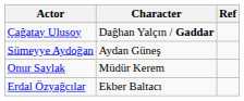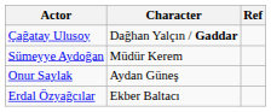 <table class="wikitable">
 <tr>
 <th>Actor</th>
 <th>Character</th>
 <th><strong>Ref</strong></th>
 </tr>
 <tr>
 <td><a href='#'>Çağatay Ulusoy</a></td>
 <td>Dağhan Yalçın / <strong>Gaddar</strong></td>
 <td></td>
 </tr>
 <tr>
 <td><a href='#'>Sümeyye Aydoğan</a></td>
-<td>Aydan Güneş</td>
+<td>Müdür Kerem</td>
 <td></td>
 </tr>
 <tr>
 <td><a href='#'>Onur Saylak</a></td>
-<td>Müdür Kerem</td>
+<td>Aydan Güneş</td>
 <td></td>
 </tr>
 <tr>
 <td><a href='#'>Erdal Özyağcılar</a></td>
 <td>Ekber Baltacı</td>
 <td></td>
 </tr>
 </table>
